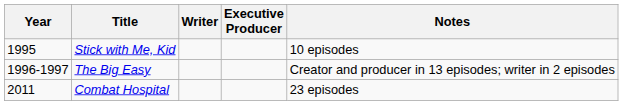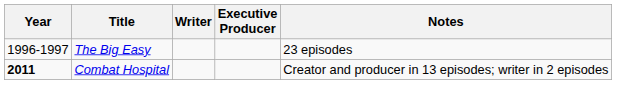 <table class="wikitable">
 <tr>
 <th>Year</th>
 <th>Title</th>
 <th>Writer</th>
 <th>Executive<br>Producer</th>
 <th>Notes</th>
 </tr>
 <tr>
-<td>1995</td>
-<td><em><a href='#'>Stick with Me, Kid</a></em></td>
-<td></td>
-<td></td>
-<td>10 episodes</td>
-</tr>
-<tr>
 <td>1996-1997</td>
 <td><em><a href='#'>The Big Easy</a></em></td>
 <td></td>
 <td></td>
-<td>Creator and producer in 13 episodes; writer in 2 episodes</td>
+<td>23 episodes</td>
 </tr>
 <tr>
-<td>2011</td>
+<td><strong>2011</strong></td>
 <td><em><a href='#'>Combat Hospital</a></em></td>
 <td></td>
 <td></td>
-<td>23 episodes</td>
+<td>Creator and producer in 13 episodes; writer in 2 episodes</td>
 </tr>
 </table>
